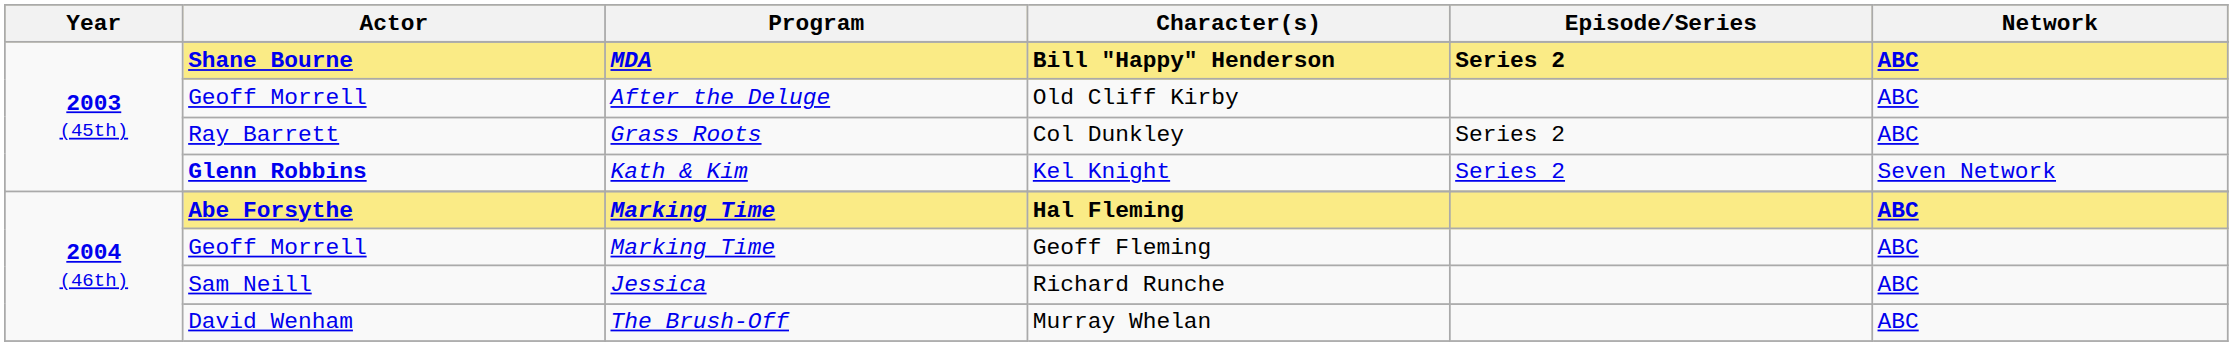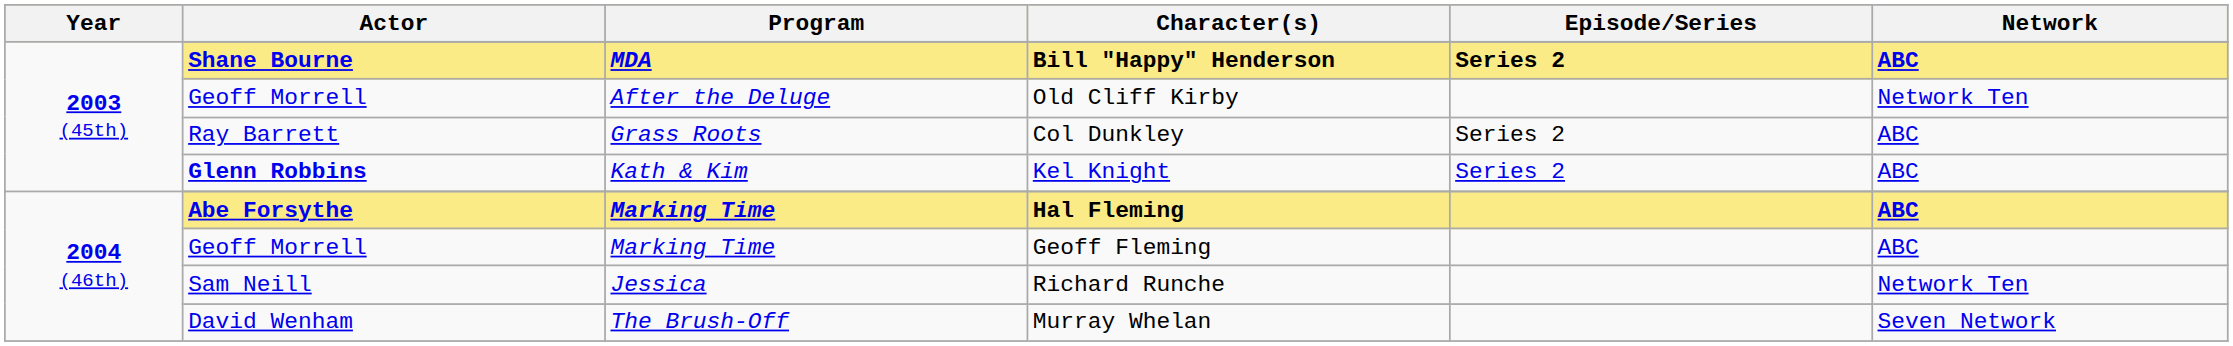 <table class="wikitable" style="width:100%">
 <tr style="background:#faeb86;">
 <th style="width:8%;">Year</th>
 <th style="width:19%;">Actor</th>
 <th style="width:19%;">Program</th>
 <th style="width:19%;">Character(s)</th>
 <th style="width:19%;">Episode/Series</th>
 <th style="width:19%;">Network</th>
 </tr>
 <tr>
 <td rowspan=5 style="text-align:center"><strong><a href='#'>2003</a></strong><br><small><a href='#'>(45th)</a></small></td>
 </tr>
 <tr style="background:#FAEB86;">
 <td><strong><a href='#'>Shane Bourne</a></strong></td>
 <td><strong><em><a href='#'>MDA</a></em></strong></td>
 <td><strong>Bill "Happy" Henderson</strong></td>
 <td><strong>Series 2</strong></td>
 <td><strong><a href='#'>ABC</a></strong></td>
 </tr>
 <tr>
 <td><a href='#'>Geoff Morrell</a></td>
 <td><em><a href='#'>After the Deluge</a></em></td>
 <td>Old Cliff Kirby</td>
 <td></td>
-<td><a href='#'>ABC</a></td>
+<td><a href='#'>Network Ten</a></td>
 </tr>
 <tr>
 <td><a href='#'>Ray Barrett</a></td>
 <td><em><a href='#'>Grass Roots</a></em></td>
 <td>Col Dunkley</td>
 <td>Series 2</td>
 <td><a href='#'>ABC</a></td>
 </tr>
 <tr>
 <td><strong><a href='#'>Glenn Robbins</a></strong></td>
 <td><em><a href='#'>Kath & Kim</a></em></td>
 <td><a href='#'>Kel Knight</a></td>
 <td><a href='#'>Series 2</a></td>
-<td><a href='#'>Seven Network</a></td>
+<td><a href='#'>ABC</a></td>
 </tr>
 <tr>
 <td rowspan=5 style="text-align:center"><strong><a href='#'>2004</a></strong><br><small><a href='#'>(46th)</a></small></td>
 </tr>
 <tr style="background:#FAEB86;">
 <td><strong><a href='#'>Abe Forsythe</a></strong></td>
 <td><strong><em><a href='#'>Marking Time</a></em></strong></td>
 <td><strong>Hal Fleming</strong></td>
 <td></td>
 <td><strong><a href='#'>ABC</a></strong></td>
 </tr>
 <tr>
 <td><a href='#'>Geoff Morrell</a></td>
 <td><em><a href='#'>Marking Time</a></em></td>
 <td>Geoff Fleming</td>
 <td></td>
 <td><a href='#'>ABC</a></td>
 </tr>
 <tr>
 <td><a href='#'>Sam Neill</a></td>
 <td><em><a href='#'>Jessica</a></em></td>
 <td>Richard Runche</td>
 <td></td>
-<td><a href='#'>ABC</a></td>
+<td><a href='#'>Network Ten</a></td>
 </tr>
 <tr>
 <td><a href='#'>David Wenham</a></td>
 <td><em><a href='#'>The Brush-Off</a></em></td>
 <td>Murray Whelan</td>
 <td></td>
-<td><a href='#'>ABC</a></td>
+<td><a href='#'>Seven Network</a></td>
 </tr>
 </table>
